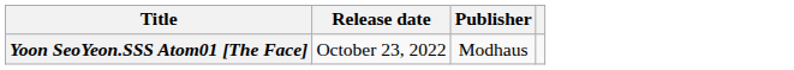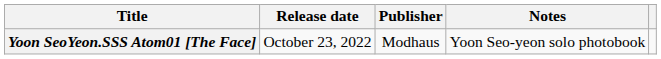 <table class="wikitable plainrowheaders" style="text-align:center">
 <tr>
 <th scope="col">Title</th>
 <th scope="col">Release date</th>
 <th scope="col">Publisher</th>
+<th scope="col">Notes</th>
 <th scope="col"></th>
 </tr>
 <tr>
 <th scope="row"><em>Yoon SeoYeon.SSS Atom01 [The Face]</em></th>
 <td>October 23, 2022</td>
 <td>Modhaus</td>
+<td>Yoon Seo-yeon solo photobook</td>
 <td></td>
 </tr>
 </table>
